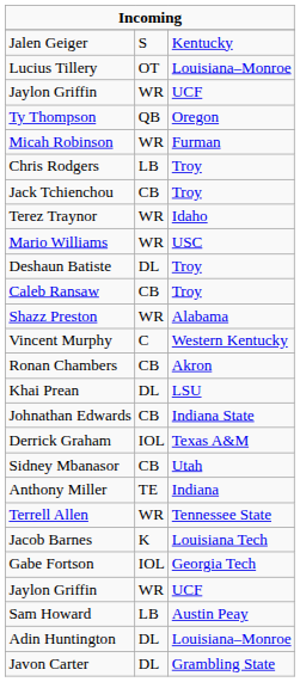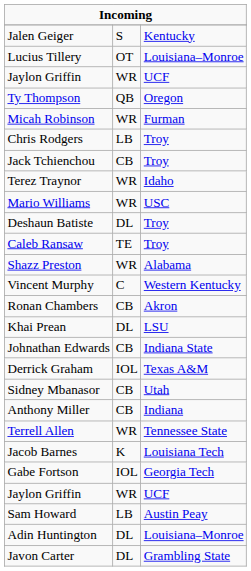 <table class="wikitable">
 <tr>
 <td align="center" Colspan="3"><strong>Incoming</strong><br></td>
 </tr>
 <tr>
 </tr>
 <tr>
 <td>Jalen Geiger</td>
 <td>S</td>
 <td><a href='#'>Kentucky</a></td>
 </tr>
 <tr>
 <td>Lucius Tillery</td>
 <td>OT</td>
 <td><a href='#'>Louisiana–Monroe</a></td>
 </tr>
 <tr>
 <td>Jaylon Griffin</td>
 <td>WR</td>
 <td><a href='#'>UCF</a></td>
 </tr>
 <tr>
 <td><a href='#'>Ty Thompson</a></td>
 <td>QB</td>
 <td><a href='#'>Oregon</a></td>
 </tr>
 <tr>
 <td><a href='#'>Micah Robinson</a></td>
 <td>WR</td>
 <td><a href='#'>Furman</a></td>
 </tr>
 <tr>
 <td>Chris Rodgers</td>
 <td>LB</td>
 <td><a href='#'>Troy</a></td>
 </tr>
 <tr>
 <td>Jack Tchienchou</td>
 <td>CB</td>
 <td><a href='#'>Troy</a></td>
 </tr>
 <tr>
 <td>Terez Traynor</td>
 <td>WR</td>
 <td><a href='#'>Idaho</a></td>
 </tr>
 <tr>
 <td><a href='#'>Mario Williams</a></td>
 <td>WR</td>
 <td><a href='#'>USC</a></td>
 </tr>
 <tr>
 <td>Deshaun Batiste</td>
 <td>DL</td>
 <td><a href='#'>Troy</a></td>
 </tr>
 <tr>
 <td><a href='#'>Caleb Ransaw</a></td>
-<td>CB</td>
+<td>TE</td>
 <td><a href='#'>Troy</a></td>
 </tr>
 <tr>
 <td><a href='#'>Shazz Preston</a></td>
 <td>WR</td>
 <td><a href='#'>Alabama</a></td>
 </tr>
 <tr>
 <td>Vincent Murphy</td>
 <td>C</td>
 <td><a href='#'>Western Kentucky</a></td>
 </tr>
 <tr>
 <td>Ronan Chambers</td>
 <td>CB</td>
 <td><a href='#'>Akron</a></td>
 </tr>
 <tr>
 <td>Khai Prean</td>
 <td>DL</td>
 <td><a href='#'>LSU</a></td>
 </tr>
 <tr>
 <td>Johnathan Edwards</td>
 <td>CB</td>
 <td><a href='#'>Indiana State</a></td>
 </tr>
 <tr>
 <td>Derrick Graham</td>
 <td>IOL</td>
 <td><a href='#'>Texas A&M</a></td>
 </tr>
 <tr>
 <td>Sidney Mbanasor</td>
 <td>CB</td>
 <td><a href='#'>Utah</a></td>
 </tr>
 <tr>
 <td>Anthony Miller</td>
-<td>TE</td>
+<td>CB</td>
 <td><a href='#'>Indiana</a></td>
 </tr>
 <tr>
 <td><a href='#'>Terrell Allen</a></td>
 <td>WR</td>
 <td><a href='#'>Tennessee State</a></td>
 </tr>
 <tr>
 <td>Jacob Barnes</td>
 <td>K</td>
 <td><a href='#'>Louisiana Tech</a></td>
 </tr>
 <tr>
 <td>Gabe Fortson</td>
 <td>IOL</td>
 <td><a href='#'>Georgia Tech</a></td>
 </tr>
 <tr>
 <td>Jaylon Griffin</td>
 <td>WR</td>
 <td><a href='#'>UCF</a></td>
 </tr>
 <tr>
 <td>Sam Howard</td>
 <td>LB</td>
 <td><a href='#'>Austin Peay</a></td>
 </tr>
 <tr>
 <td>Adin Huntington</td>
 <td>DL</td>
 <td><a href='#'>Louisiana–Monroe</a></td>
 </tr>
 <tr>
 <td>Javon Carter</td>
 <td>DL</td>
 <td><a href='#'>Grambling State</a></td>
 </tr>
 </table>
